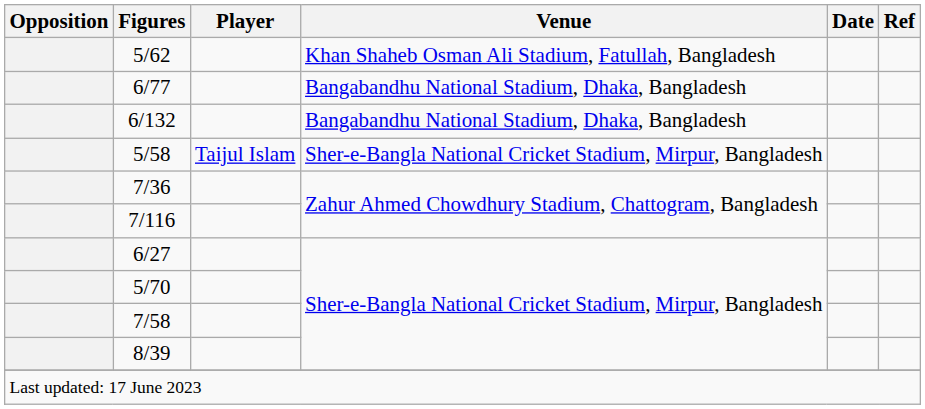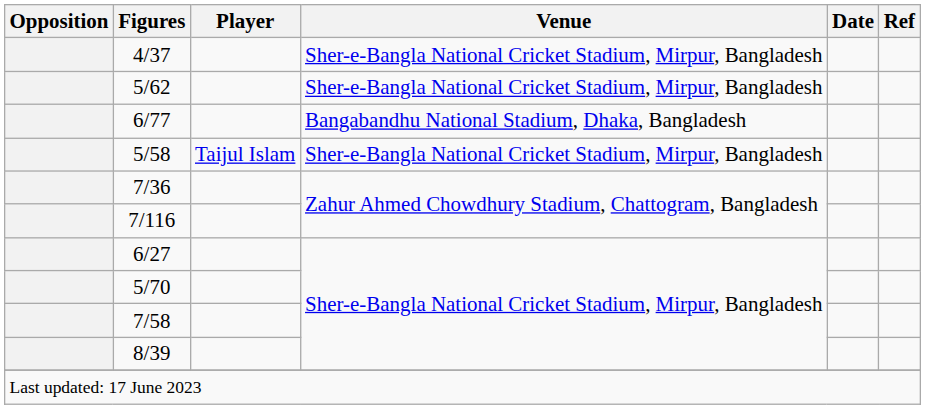 <table class="wikitable plainrowheaders sortable">
 <tr>
 <th scope=col>Opposition</th>
 <th scope=col>Figures</th>
 <th scope=col>Player</th>
 <th scope=col>Venue</th>
 <th scope=col>Date</th>
 <th scope=col>Ref</th>
 </tr>
 <tr>
 <th style=text-align:left;></th>
+<td scope=row style=text-align:center;>4/37</td>
+<td></td>
+<td><a href='#'>Sher-e-Bangla National Cricket Stadium</a>, <a href='#'>Mirpur</a>, Bangladesh</td>
+<td></td>
+<td></td>
+</tr>
+<tr>
+<th style=text-align:left;></th>
 <td scope=row style=text-align:center;>5/62</td>
 <td></td>
-<td><a href='#'>Khan Shaheb Osman Ali Stadium</a>, <a href='#'>Fatullah</a>, Bangladesh</td>
+<td><a href='#'>Sher-e-Bangla National Cricket Stadium</a>, <a href='#'>Mirpur</a>, Bangladesh</td>
 <td></td>
 <td></td>
 </tr>
 <tr>
 <th style=text-align:left;></th>
 <td scope=row style=text-align:center;>6/77</td>
-<td></td>
-<td><a href='#'>Bangabandhu National Stadium</a>, <a href='#'>Dhaka</a>, Bangladesh</td>
-<td></td>
-<td></td>
-</tr>
-<tr>
-<th style=text-align:left;></th>
-<td scope=row style=text-align:center;>6/132</td>
 <td></td>
 <td><a href='#'>Bangabandhu National Stadium</a>, <a href='#'>Dhaka</a>, Bangladesh</td>
 <td></td>
 <td></td>
 </tr>
 <tr>
 <th style=text-align:left;></th>
 <td scope="row" style="text-align:center;">5/58</td>
 <td {{sortname><a href='#'>Taijul Islam</a></td>
 <td><a href='#'>Sher-e-Bangla National Cricket Stadium</a>, <a href='#'>Mirpur</a>, Bangladesh</td>
 <td></td>
 <td></td>
 </tr>
 <tr>
 <th style=text-align:left;></th>
 <td scope=row style=text-align:center;>7/36</td>
 <td></td>
 <td rowspan=2><a href='#'>Zahur Ahmed Chowdhury Stadium</a>, <a href='#'>Chattogram</a>, Bangladesh</td>
 <td></td>
 <td></td>
 </tr>
 <tr>
 <th style=text-align:left;></th>
 <td scope=row style=text-align:center;>7/116</td>
 <td></td>
 <td></td>
 <td></td>
 </tr>
 <tr>
 <th style=text-align:left;></th>
 <td scope=row style=text-align:center;>6/27</td>
 <td></td>
 <td rowspan=4><a href='#'>Sher-e-Bangla National Cricket Stadium</a>, <a href='#'>Mirpur</a>, Bangladesh</td>
 <td></td>
 <td></td>
 </tr>
 <tr>
 <th style=text-align:left;></th>
 <td scope=row style=text-align:center;>5/70</td>
 <td></td>
 <td></td>
 <td></td>
 </tr>
 <tr>
 <th style=text-align:left;></th>
 <td scope=row style=text-align:center;>7/58</td>
 <td></td>
 <td></td>
 <td></td>
 </tr>
 <tr>
 <th style=text-align:left;></th>
 <td scope=row style=text-align:center;>8/39</td>
 <td></td>
 <td></td>
 <td></td>
 </tr>
 <tr>
 </tr>
 <tr class=sortbottom>
 <td colspan=6><small>Last updated: 17 June 2023</small></td>
 </tr>
 </table>
